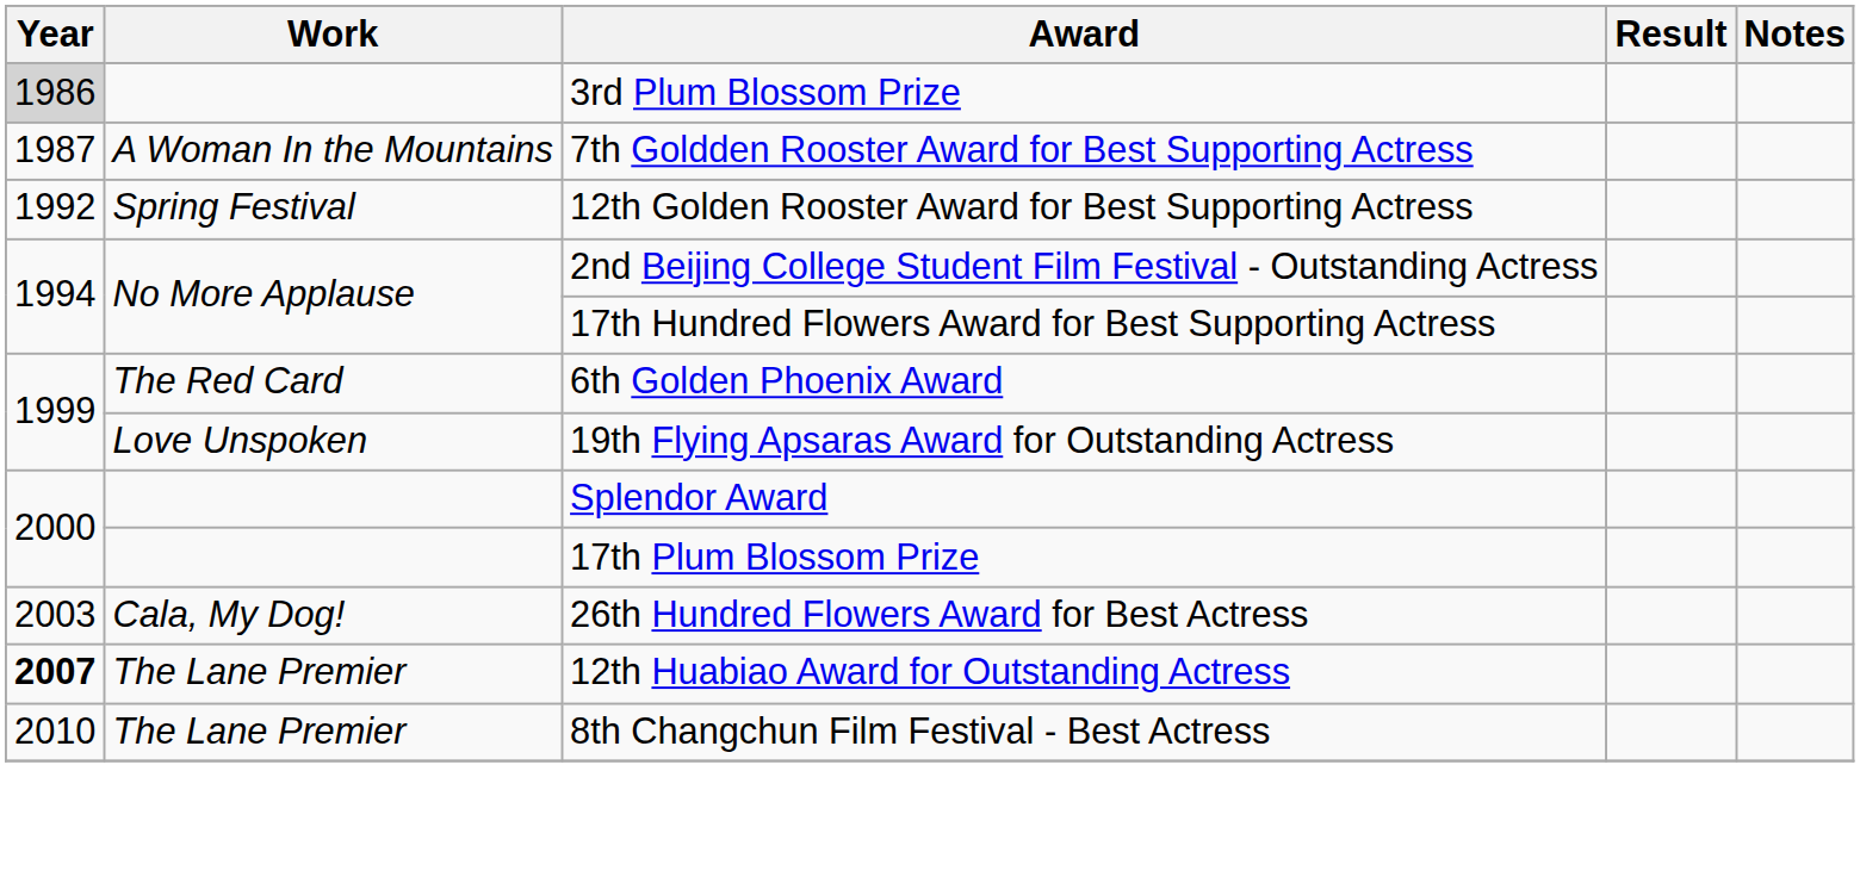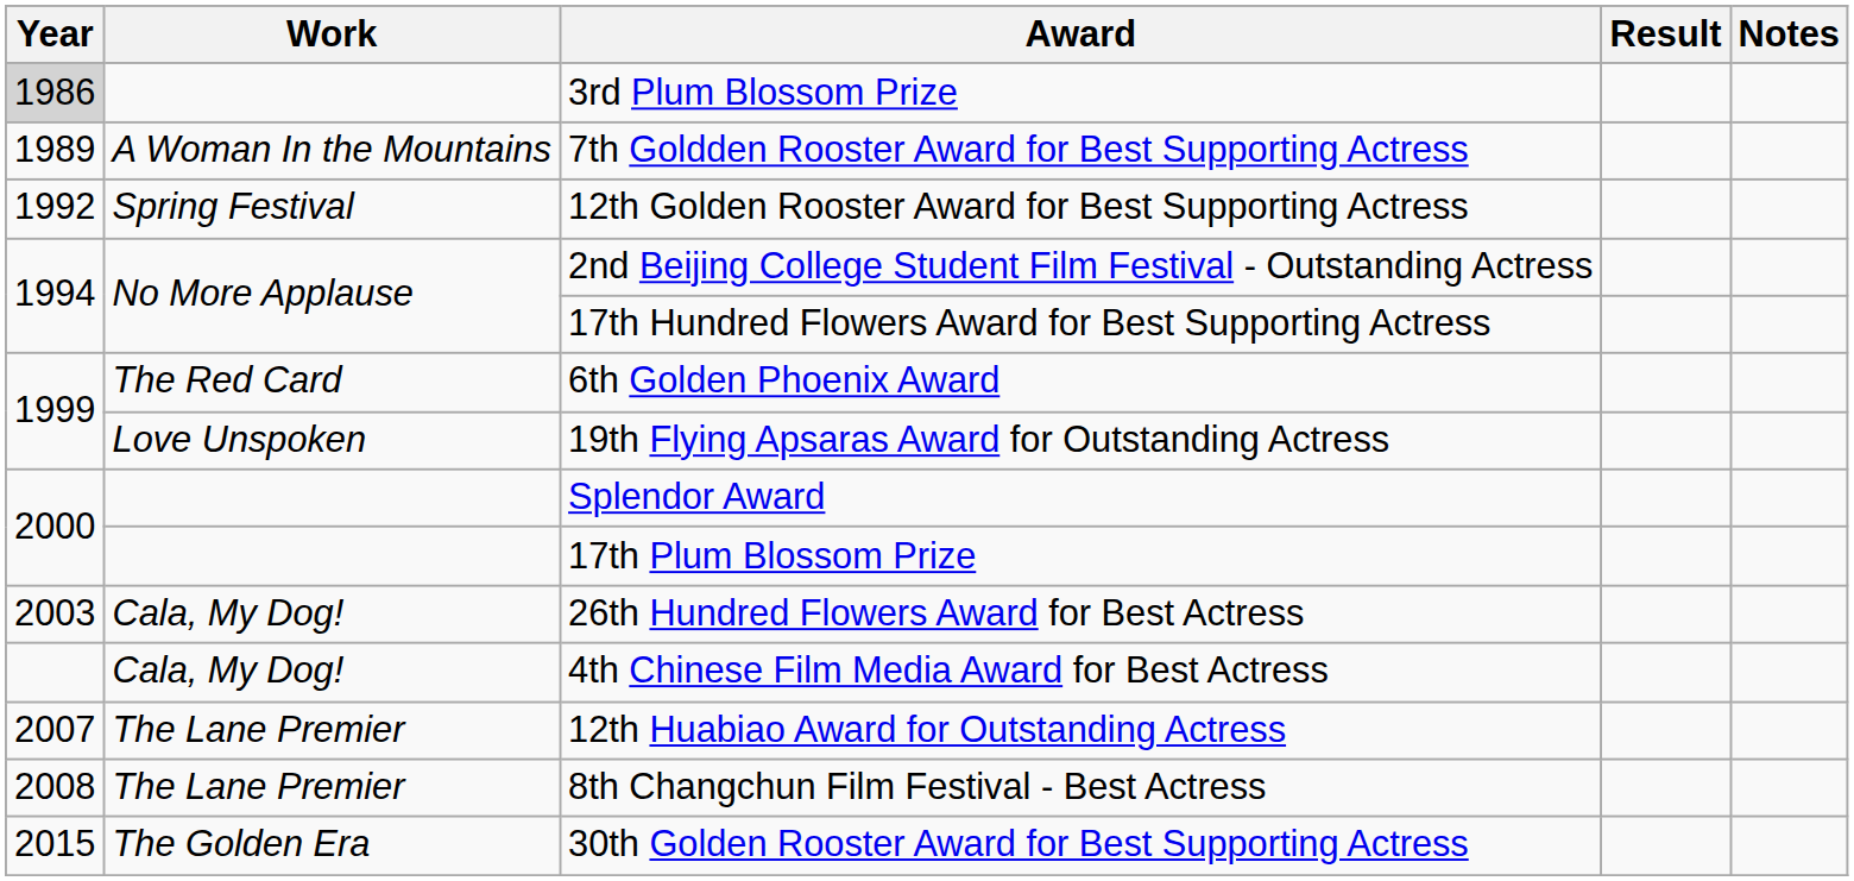 <table class="wikitable">
 <tr>
 <th>Year</th>
 <th>Work</th>
 <th>Award</th>
 <th>Result</th>
 <th>Notes</th>
 </tr>
 <tr>
 <td style="background: lightgrey;">1986</td>
 <td></td>
 <td>3rd <a href='#'>Plum Blossom Prize</a></td>
 <td></td>
 <td></td>
 </tr>
 <tr>
-<td>1987</td>
+<td>1989</td>
 <td><em>A Woman In the Mountains</em></td>
 <td>7th <a href='#'>Goldden Rooster Award for Best Supporting Actress</a></td>
 <td></td>
 <td></td>
 </tr>
 <tr>
 <td>1992</td>
 <td><em>Spring Festival</em></td>
 <td>12th Golden Rooster Award for Best Supporting Actress</td>
 <td></td>
 <td></td>
 </tr>
 <tr>
 <td rowspan="2">1994</td>
 <td rowspan="2"><em>No More Applause</em></td>
 <td>2nd <a href='#'>Beijing College Student Film Festival</a> - Outstanding Actress</td>
 <td></td>
 <td></td>
 </tr>
 <tr>
 <td>17th Hundred Flowers Award for Best Supporting Actress</td>
 <td></td>
 <td></td>
 </tr>
 <tr>
 <td rowspan="2">1999</td>
 <td><em>The Red Card</em></td>
 <td>6th <a href='#'>Golden Phoenix Award</a></td>
 <td></td>
 <td></td>
 </tr>
 <tr>
 <td><em>Love Unspoken</em></td>
 <td>19th <a href='#'>Flying Apsaras Award</a> for Outstanding Actress</td>
 <td></td>
 <td></td>
 </tr>
 <tr>
 <td rowspan="2">2000</td>
 <td></td>
 <td><a href='#'>Splendor Award</a></td>
 <td></td>
 <td></td>
 </tr>
 <tr>
 <td></td>
 <td>17th <a href='#'>Plum Blossom Prize</a></td>
 <td></td>
 <td></td>
 </tr>
 <tr>
 <td>2003</td>
 <td><em>Cala, My Dog!</em></td>
 <td>26th <a href='#'>Hundred Flowers Award</a> for Best Actress</td>
 <td></td>
 <td></td>
 </tr>
 <tr>
-<td><strong>2007</strong></td>
+<td></td>
+<td><em>Cala, My Dog!</em></td>
+<td>4th <a href='#'>Chinese Film Media Award</a> for Best Actress</td>
+<td></td>
+<td></td>
+</tr>
+<tr>
+<td>2007</td>
 <td><em>The Lane Premier</em></td>
 <td>12th <a href='#'>Huabiao Award for Outstanding Actress</a></td>
 <td></td>
 <td></td>
 </tr>
 <tr>
-<td>2010</td>
+<td>2008</td>
 <td><em>The Lane Premier</em></td>
 <td>8th Changchun Film Festival - Best Actress</td>
 <td></td>
 <td></td>
 </tr>
 <tr>
+<td>2015</td>
+<td><em>The Golden Era</em></td>
+<td>30th <a href='#'>Golden Rooster Award for Best Supporting Actress</a></td>
+<td></td>
+<td></td>
+</tr>
+<tr>
 </tr>
 </table>
